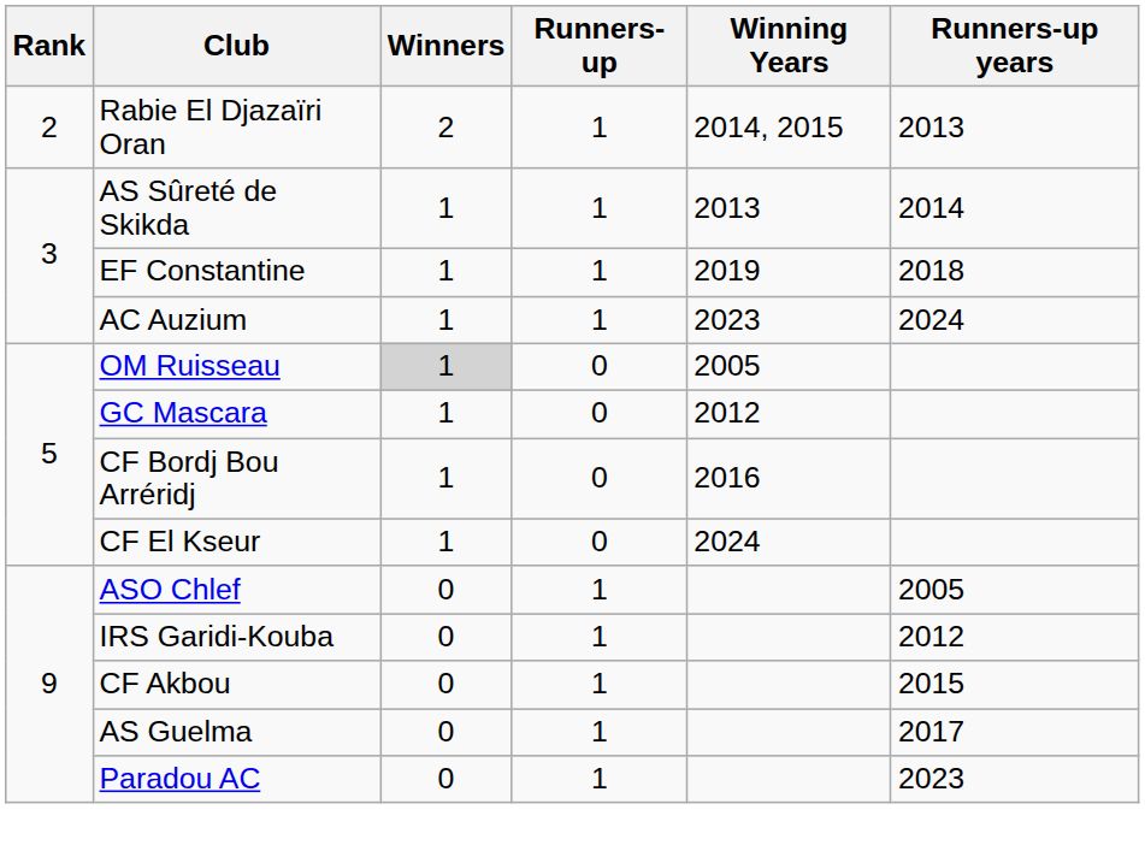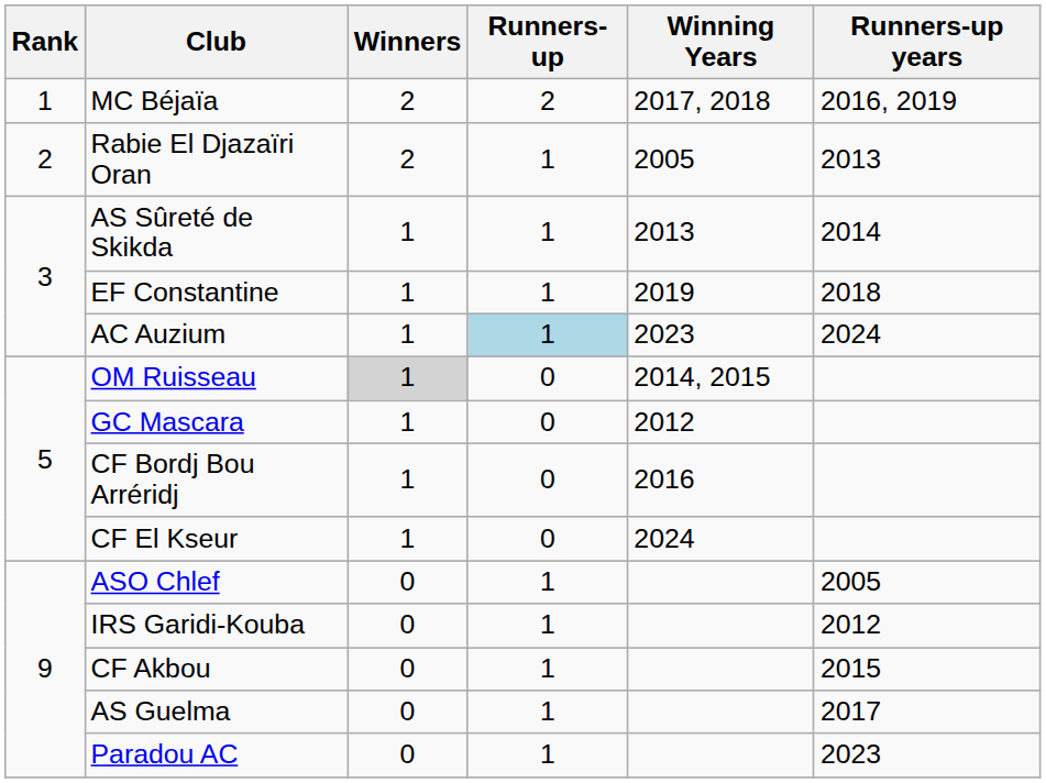 <table class="wikitable">
 <tr>
 <th>Rank</th>
 <th>Club</th>
 <th>Winners</th>
 <th>Runners-up</th>
 <th>Winning Years</th>
 <th>Runners-up years</th>
 </tr>
 <tr>
+<td align=center rowspan=1>1</td>
+<td>MC Béjaïa</td>
+<td align=center>2</td>
+<td align=center>2</td>
+<td>2017, 2018</td>
+<td>2016, 2019</td>
+</tr>
+<tr>
 <td align=center rowspan=1>2</td>
 <td>Rabie El Djazaïri Oran</td>
 <td align=center>2</td>
 <td align=center>1</td>
-<td>2014, 2015</td>
+<td>2005</td>
 <td>2013</td>
 </tr>
 <tr>
 <td align=center rowspan=3>3</td>
 <td>AS Sûreté de Skikda</td>
 <td align=center>1</td>
 <td align=center>1</td>
 <td>2013</td>
 <td>2014</td>
 </tr>
 <tr>
 <td>EF Constantine</td>
 <td align=center>1</td>
 <td align=center>1</td>
 <td>2019</td>
 <td>2018</td>
 </tr>
 <tr>
 <td>AC Auzium</td>
 <td align=center>1</td>
-<td align=center>1</td>
+<td align=center style="background: lightblue;">1</td>
 <td>2023</td>
 <td>2024</td>
 </tr>
 <tr>
 <td align=center rowspan=4>5</td>
 <td><a href='#'>OM Ruisseau</a></td>
 <td align=center style="background: lightgrey;">1</td>
 <td align=center>0</td>
-<td>2005</td>
+<td>2014, 2015</td>
 <td></td>
 </tr>
 <tr>
 <td><a href='#'>GC Mascara</a></td>
 <td align=center>1</td>
 <td align=center>0</td>
 <td>2012</td>
 <td></td>
 </tr>
 <tr>
 <td>CF Bordj Bou Arréridj</td>
 <td align=center>1</td>
 <td align=center>0</td>
 <td>2016</td>
 <td></td>
 </tr>
 <tr>
 <td>CF El Kseur</td>
 <td align=center>1</td>
 <td align=center>0</td>
 <td>2024</td>
 <td></td>
 </tr>
 <tr>
 <td align=center rowspan=5>9</td>
 <td><a href='#'>ASO Chlef</a></td>
 <td align=center>0</td>
 <td align=center>1</td>
 <td></td>
 <td>2005</td>
 </tr>
 <tr>
 <td>IRS Garidi-Kouba</td>
 <td align=center>0</td>
 <td align=center>1</td>
 <td></td>
 <td>2012</td>
 </tr>
 <tr>
 <td>CF Akbou</td>
 <td align=center>0</td>
 <td align=center>1</td>
 <td></td>
 <td>2015</td>
 </tr>
 <tr>
 <td>AS Guelma</td>
 <td align=center>0</td>
 <td align=center>1</td>
 <td></td>
 <td>2017</td>
 </tr>
 <tr>
 <td><a href='#'>Paradou AC</a></td>
 <td align=center>0</td>
 <td align=center>1</td>
 <td></td>
 <td>2023</td>
 </tr>
 </table>
